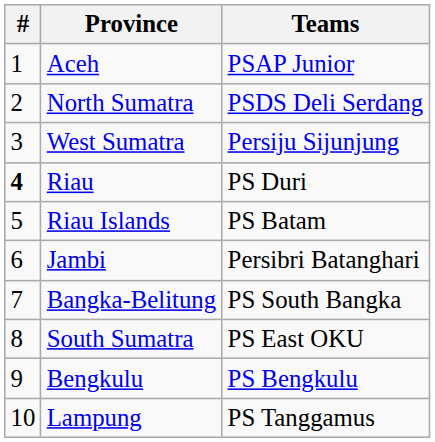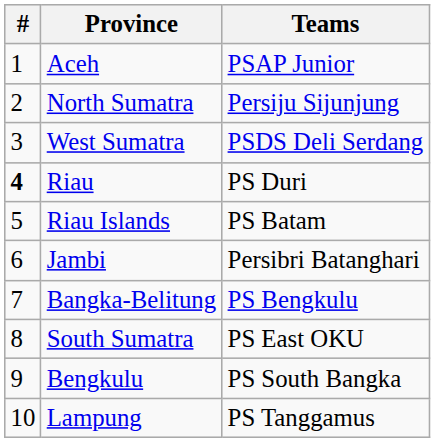 <table class="wikitable">
 <tr>
 <th>#</th>
 <th>Province</th>
 <th>Teams</th>
 </tr>
 <tr>
 <td>1</td>
 <td> <a href='#'>Aceh</a></td>
 <td><a href='#'>PSAP Junior</a></td>
 </tr>
 <tr>
 <td>2</td>
 <td> <a href='#'>North Sumatra</a></td>
-<td><a href='#'>PSDS Deli Serdang</a></td>
+<td><a href='#'>Persiju Sijunjung</a></td>
 </tr>
 <tr>
 <td>3</td>
 <td> <a href='#'>West Sumatra</a></td>
-<td><a href='#'>Persiju Sijunjung</a></td>
+<td><a href='#'>PSDS Deli Serdang</a></td>
 </tr>
 <tr>
 <td><strong>4</strong></td>
 <td> <a href='#'>Riau</a></td>
 <td>PS Duri</td>
 </tr>
 <tr>
 <td>5</td>
 <td> <a href='#'>Riau Islands</a></td>
 <td>PS Batam</td>
 </tr>
 <tr>
 <td>6</td>
 <td> <a href='#'>Jambi</a></td>
 <td>Persibri Batanghari</td>
 </tr>
 <tr>
 <td>7</td>
 <td> <a href='#'>Bangka-Belitung</a></td>
-<td>PS South Bangka</td>
+<td><a href='#'>PS Bengkulu</a></td>
 </tr>
 <tr>
 <td>8</td>
 <td> <a href='#'>South Sumatra</a></td>
 <td>PS East OKU</td>
 </tr>
 <tr>
 <td>9</td>
 <td> <a href='#'>Bengkulu</a></td>
-<td><a href='#'>PS Bengkulu</a></td>
+<td>PS South Bangka</td>
 </tr>
 <tr>
 <td>10</td>
 <td> <a href='#'>Lampung</a></td>
 <td>PS Tanggamus</td>
 </tr>
 </table>
